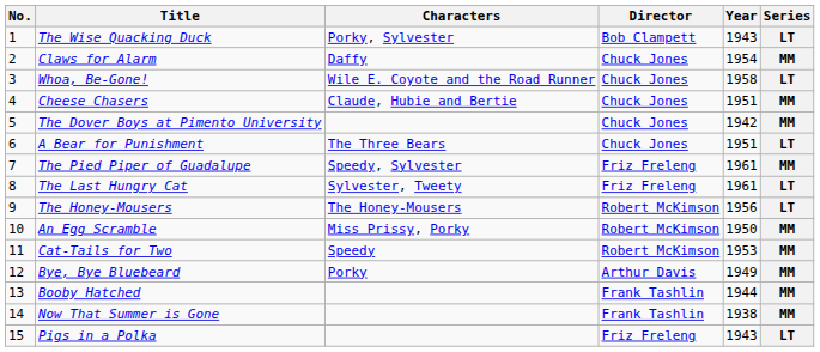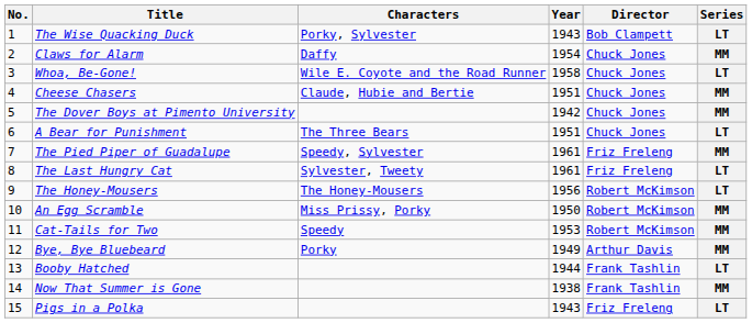 <table class="wikitable sortable">
 <tr>
 <th>No.</th>
 <th>Title</th>
 <th>Characters</th>
+<th>Year</th>
 <th>Director</th>
-<th>Year</th>
 <th>Series</th>
 </tr>
 <tr>
 <td>1</td>
 <td><em><a href='#'>The Wise Quacking Duck</a></em></td>
 <td><a href='#'>Porky</a>, <a href='#'>Sylvester</a></td>
+<td>1943</td>
 <td><a href='#'>Bob Clampett</a></td>
-<td>1943</td>
 <th>LT</th>
 </tr>
 <tr>
 <td>2</td>
 <td><em><a href='#'>Claws for Alarm</a></em></td>
 <td><a href='#'>Daffy</a></td>
+<td>1954</td>
 <td><a href='#'>Chuck Jones</a></td>
-<td>1954</td>
 <th>MM</th>
 </tr>
 <tr>
 <td>3</td>
 <td><em><a href='#'>Whoa, Be-Gone!</a></em></td>
 <td><a href='#'>Wile E. Coyote and the Road Runner</a></td>
+<td>1958</td>
 <td><a href='#'>Chuck Jones</a></td>
-<td>1958</td>
 <th>LT</th>
 </tr>
 <tr>
 <td>4</td>
 <td><em><a href='#'>Cheese Chasers</a></em></td>
 <td><a href='#'>Claude</a>, <a href='#'>Hubie and Bertie</a></td>
+<td>1951</td>
 <td><a href='#'>Chuck Jones</a></td>
-<td>1951</td>
 <th>MM</th>
 </tr>
 <tr>
 <td>5</td>
 <td><em><a href='#'>The Dover Boys at Pimento University</a></em></td>
 <td></td>
+<td>1942</td>
 <td><a href='#'>Chuck Jones</a></td>
-<td>1942</td>
 <th>MM</th>
 </tr>
 <tr>
 <td>6</td>
 <td><em><a href='#'>A Bear for Punishment</a></em></td>
 <td><a href='#'>The Three Bears</a></td>
+<td>1951</td>
 <td><a href='#'>Chuck Jones</a></td>
-<td>1951</td>
 <th>LT</th>
 </tr>
 <tr>
 <td>7</td>
 <td><em><a href='#'>The Pied Piper of Guadalupe</a></em></td>
 <td><a href='#'>Speedy</a>, <a href='#'>Sylvester</a></td>
+<td>1961</td>
 <td><a href='#'>Friz Freleng</a></td>
-<td>1961</td>
 <th>MM</th>
 </tr>
 <tr>
 <td>8</td>
 <td><em><a href='#'>The Last Hungry Cat</a></em></td>
 <td><a href='#'>Sylvester</a>, <a href='#'>Tweety</a></td>
+<td>1961</td>
 <td><a href='#'>Friz Freleng</a></td>
-<td>1961</td>
 <th>LT</th>
 </tr>
 <tr>
 <td>9</td>
 <td><em><a href='#'>The Honey-Mousers</a></em></td>
 <td><a href='#'>The Honey-Mousers</a></td>
+<td>1956</td>
 <td><a href='#'>Robert McKimson</a></td>
-<td>1956</td>
 <th>LT</th>
 </tr>
 <tr>
 <td>10</td>
 <td><em><a href='#'>An Egg Scramble</a></em></td>
 <td><a href='#'>Miss Prissy</a>, <a href='#'>Porky</a></td>
+<td>1950</td>
 <td><a href='#'>Robert McKimson</a></td>
-<td>1950</td>
 <th>MM</th>
 </tr>
 <tr>
 <td>11</td>
 <td><em><a href='#'>Cat-Tails for Two</a></em></td>
 <td><a href='#'>Speedy</a></td>
+<td>1953</td>
 <td><a href='#'>Robert McKimson</a></td>
-<td>1953</td>
 <th>MM</th>
 </tr>
 <tr>
 <td>12</td>
 <td><em><a href='#'>Bye, Bye Bluebeard</a></em></td>
 <td><a href='#'>Porky</a></td>
+<td>1949</td>
 <td><a href='#'>Arthur Davis</a></td>
-<td>1949</td>
 <th>MM</th>
 </tr>
 <tr>
 <td>13</td>
 <td><em><a href='#'>Booby Hatched</a></em></td>
 <td></td>
+<td>1944</td>
 <td><a href='#'>Frank Tashlin</a></td>
-<td>1944</td>
-<th>MM</th>
+<th>LT</th>
 </tr>
 <tr>
 <td>14</td>
 <td><em><a href='#'>Now That Summer is Gone</a></em></td>
 <td></td>
+<td>1938</td>
 <td><a href='#'>Frank Tashlin</a></td>
-<td>1938</td>
 <th>MM</th>
 </tr>
 <tr>
 <td>15</td>
 <td><em><a href='#'>Pigs in a Polka</a></em></td>
 <td></td>
+<td>1943</td>
 <td><a href='#'>Friz Freleng</a></td>
-<td>1943</td>
 <th>LT</th>
 </tr>
 </table>
